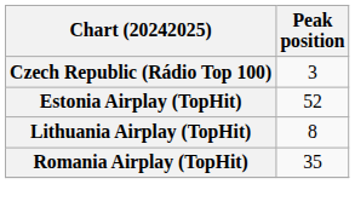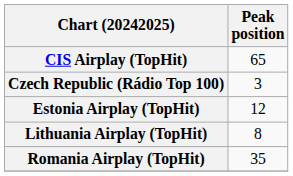 <table class="wikitable sortable plainrowheaders" style="text-align:center">
 <tr>
 <th scope="col">Chart (20242025)</th>
 <th scope="col">Peak<br>position</th>
+</tr>
+<tr>
+<th scope="row"><a href='#'>CIS</a> Airplay (TopHit)</th>
+<td>65</td>
 </tr>
 <tr>
 <th scope="row">Czech Republic (Rádio Top 100)</th>
 <td>3</td>
 </tr>
 <tr>
 <th scope="row">Estonia Airplay (TopHit)</th>
-<td>52</td>
+<td>12</td>
 </tr>
 <tr>
 <th scope="row">Lithuania Airplay (TopHit)</th>
 <td>8</td>
 </tr>
 <tr>
 <th scope="row">Romania Airplay (TopHit)</th>
 <td>35</td>
 </tr>
 <tr>
 </tr>
 </table>
